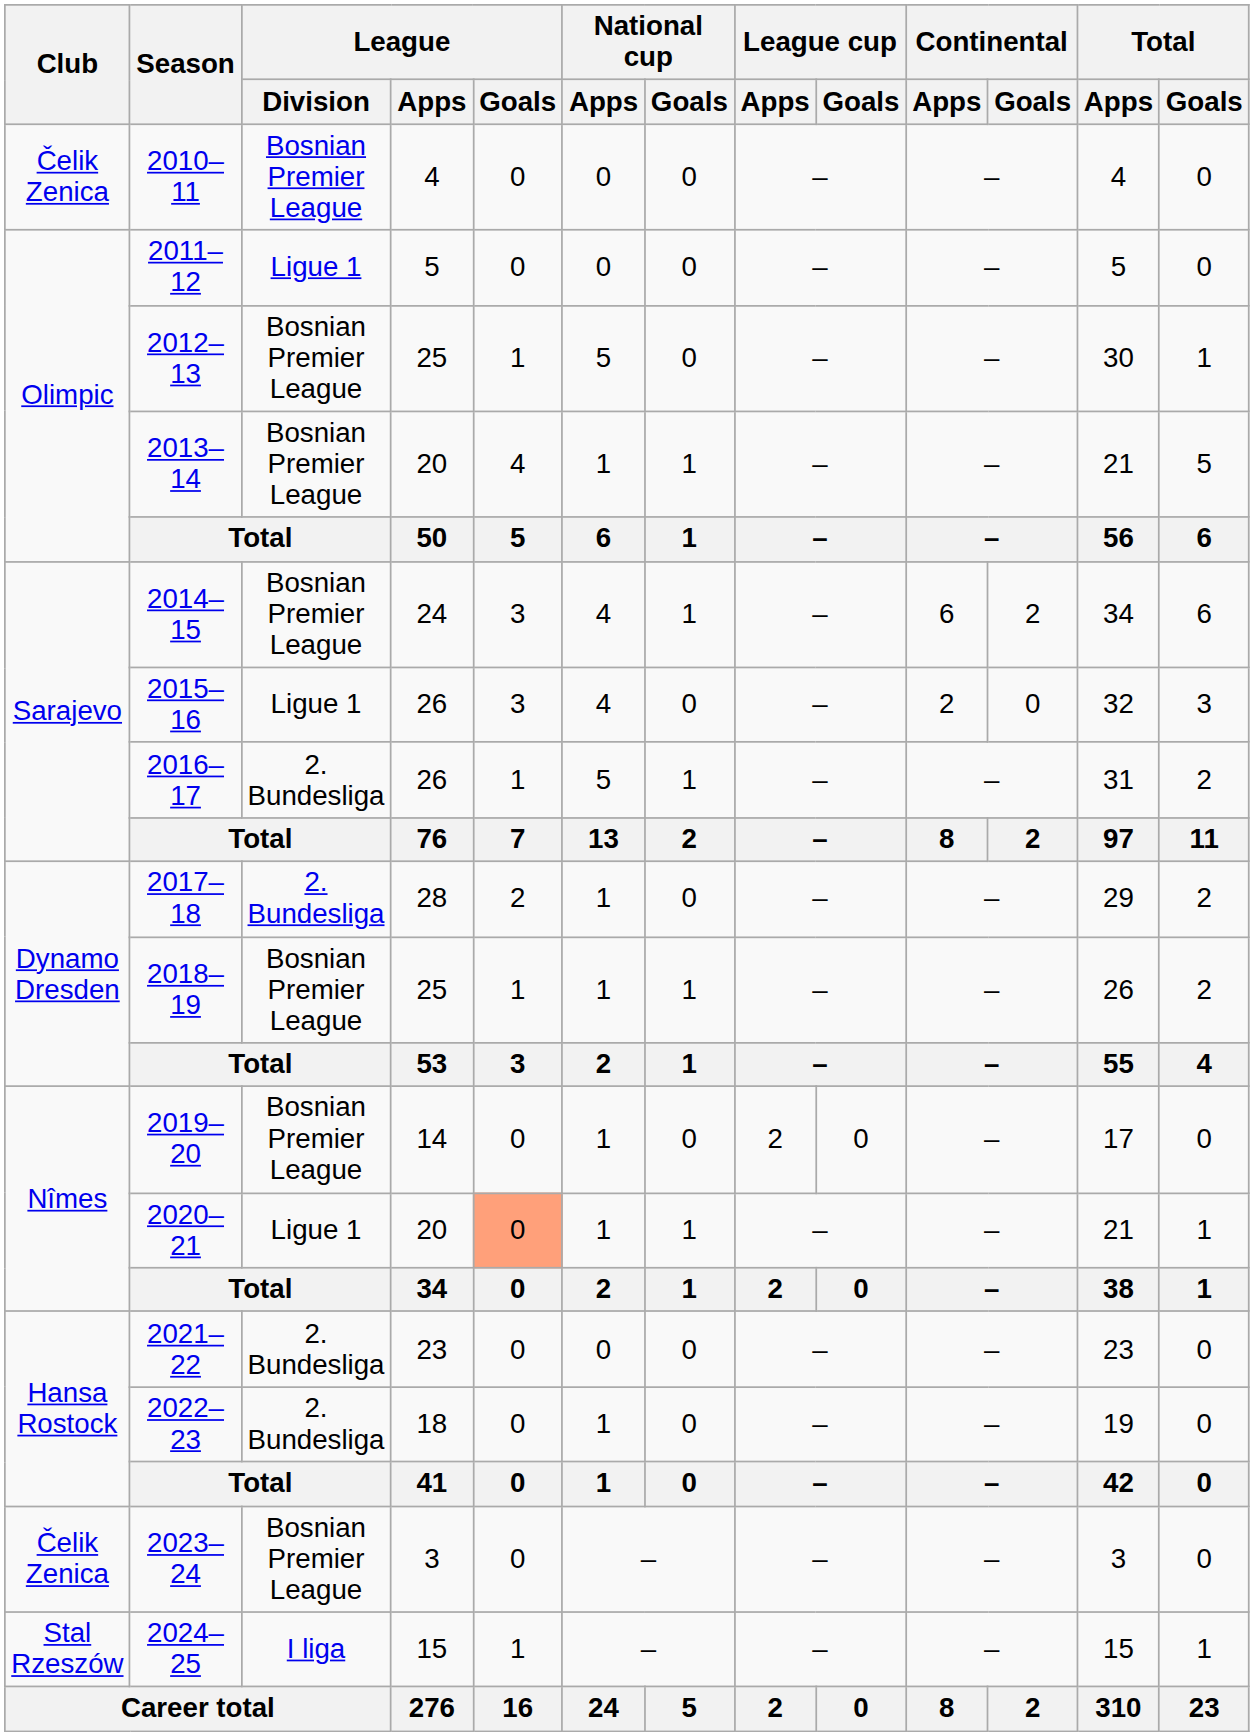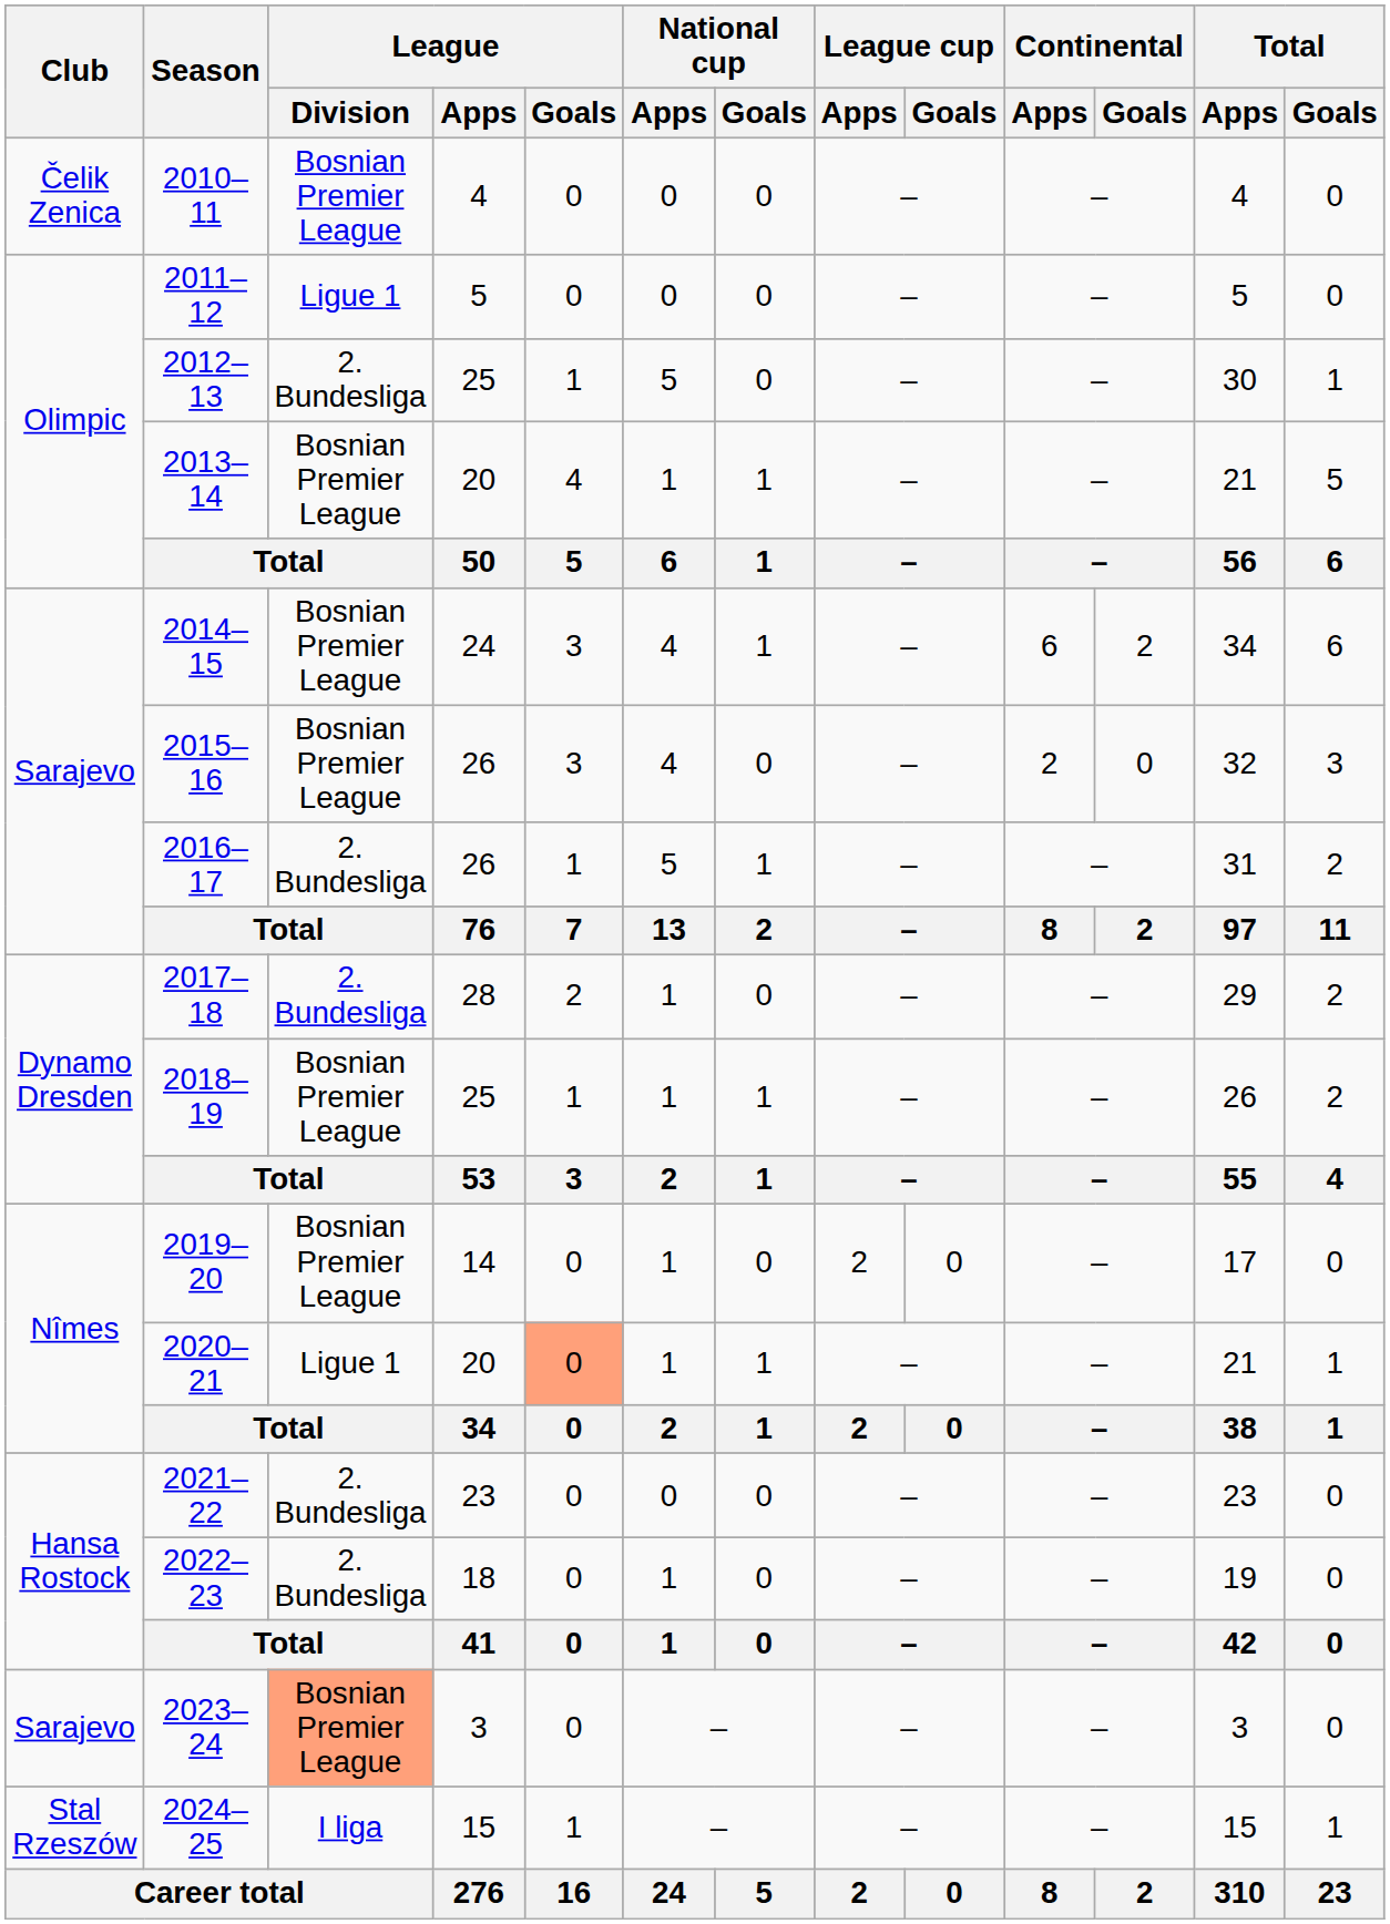 <table class="wikitable" style="text-align:center">
 <tr>
 <th rowspan=2>Club</th>
 <th rowspan=2>Season</th>
 <th colspan=3>League</th>
 <th colspan=2>National cup</th>
 <th colspan=2>League cup</th>
 <th colspan=2>Continental</th>
 <th colspan=2>Total</th>
 </tr>
 <tr>
 <th>Division</th>
 <th>Apps</th>
 <th>Goals</th>
 <th>Apps</th>
 <th>Goals</th>
 <th>Apps</th>
 <th>Goals</th>
 <th>Apps</th>
 <th>Goals</th>
 <th>Apps</th>
 <th>Goals</th>
 </tr>
 <tr>
 <td><a href='#'>Čelik Zenica</a></td>
 <td><a href='#'>2010–11</a></td>
 <td><a href='#'>Bosnian Premier League</a></td>
 <td>4</td>
 <td>0</td>
 <td>0</td>
 <td>0</td>
 <td colspan=2>–</td>
 <td colspan=2>–</td>
 <td>4</td>
 <td>0</td>
 </tr>
 <tr>
 <td rowspan=4><a href='#'>Olimpic</a></td>
 <td><a href='#'>2011–12</a></td>
 <td><a href='#'>Ligue 1</a></td>
 <td>5</td>
 <td>0</td>
 <td>0</td>
 <td>0</td>
 <td colspan=2>–</td>
 <td colspan=2>–</td>
 <td>5</td>
 <td>0</td>
 </tr>
 <tr>
 <td><a href='#'>2012–13</a></td>
-<td>Bosnian Premier League</td>
+<td>2. Bundesliga</td>
 <td>25</td>
 <td>1</td>
 <td>5</td>
 <td>0</td>
 <td colspan=2>–</td>
 <td colspan=2>–</td>
 <td>30</td>
 <td>1</td>
 </tr>
 <tr>
 <td><a href='#'>2013–14</a></td>
 <td>Bosnian Premier League</td>
 <td>20</td>
 <td>4</td>
 <td>1</td>
 <td>1</td>
 <td colspan=2>–</td>
 <td colspan=2>–</td>
 <td>21</td>
 <td>5</td>
 </tr>
 <tr>
 <th colspan=2>Total</th>
 <th>50</th>
 <th>5</th>
 <th>6</th>
 <th>1</th>
 <th colspan=2>–</th>
 <th colspan=2>–</th>
 <th>56</th>
 <th>6</th>
 </tr>
 <tr>
 <td rowspan=4><a href='#'>Sarajevo</a></td>
 <td><a href='#'>2014–15</a></td>
 <td>Bosnian Premier League</td>
 <td>24</td>
 <td>3</td>
 <td>4</td>
 <td>1</td>
 <td colspan=2>–</td>
 <td>6</td>
 <td>2</td>
 <td>34</td>
 <td>6</td>
 </tr>
 <tr>
 <td><a href='#'>2015–16</a></td>
-<td>Ligue 1</td>
+<td>Bosnian Premier League</td>
 <td>26</td>
 <td>3</td>
 <td>4</td>
 <td>0</td>
 <td colspan=2>–</td>
 <td>2</td>
 <td>0</td>
 <td>32</td>
 <td>3</td>
 </tr>
 <tr>
 <td><a href='#'>2016–17</a></td>
 <td>2. Bundesliga</td>
 <td>26</td>
 <td>1</td>
 <td>5</td>
 <td>1</td>
 <td colspan=2>–</td>
 <td colspan=2>–</td>
 <td>31</td>
 <td>2</td>
 </tr>
 <tr>
 <th colspan=2>Total</th>
 <th>76</th>
 <th>7</th>
 <th>13</th>
 <th>2</th>
 <th colspan=2>–</th>
 <th>8</th>
 <th>2</th>
 <th>97</th>
 <th>11</th>
 </tr>
 <tr>
 <td rowspan=3><a href='#'>Dynamo Dresden</a></td>
 <td><a href='#'>2017–18</a></td>
 <td><a href='#'>2. Bundesliga</a></td>
 <td>28</td>
 <td>2</td>
 <td>1</td>
 <td>0</td>
 <td colspan=2>–</td>
 <td colspan=2>–</td>
 <td>29</td>
 <td>2</td>
 </tr>
 <tr>
 <td><a href='#'>2018–19</a></td>
 <td>Bosnian Premier League</td>
 <td>25</td>
 <td>1</td>
 <td>1</td>
 <td>1</td>
 <td colspan=2>–</td>
 <td colspan=2>–</td>
 <td>26</td>
 <td>2</td>
 </tr>
 <tr>
 <th colspan=2>Total</th>
 <th>53</th>
 <th>3</th>
 <th>2</th>
 <th>1</th>
 <th colspan=2>–</th>
 <th colspan=2>–</th>
 <th>55</th>
 <th>4</th>
 </tr>
 <tr>
 <td rowspan=3><a href='#'>Nîmes</a></td>
 <td><a href='#'>2019–20</a></td>
 <td>Bosnian Premier League</td>
 <td>14</td>
 <td>0</td>
 <td>1</td>
 <td>0</td>
 <td>2</td>
 <td>0</td>
 <td colspan=2>–</td>
 <td>17</td>
 <td>0</td>
 </tr>
 <tr>
 <td><a href='#'>2020–21</a></td>
 <td>Ligue 1</td>
 <td>20</td>
 <td style="background: lightsalmon;">0</td>
 <td>1</td>
 <td>1</td>
 <td colspan=2>–</td>
 <td colspan=2>–</td>
 <td>21</td>
 <td>1</td>
 </tr>
 <tr>
 <th colspan=2>Total</th>
 <th>34</th>
 <th>0</th>
 <th>2</th>
 <th>1</th>
 <th>2</th>
 <th>0</th>
 <th colspan=2>–</th>
 <th>38</th>
 <th>1</th>
 </tr>
 <tr>
 <td rowspan=3><a href='#'>Hansa Rostock</a></td>
 <td><a href='#'>2021–22</a></td>
 <td>2. Bundesliga</td>
 <td>23</td>
 <td>0</td>
 <td>0</td>
 <td>0</td>
 <td colspan=2>–</td>
 <td colspan=2>–</td>
 <td>23</td>
 <td>0</td>
 </tr>
 <tr>
 <td><a href='#'>2022–23</a></td>
 <td>2. Bundesliga</td>
 <td>18</td>
 <td>0</td>
 <td>1</td>
 <td>0</td>
 <td colspan=2>–</td>
 <td colspan=2>–</td>
 <td>19</td>
 <td>0</td>
 </tr>
 <tr>
 <th colspan=2>Total</th>
 <th>41</th>
 <th>0</th>
 <th>1</th>
 <th>0</th>
 <th colspan=2>–</th>
 <th colspan=2>–</th>
 <th>42</th>
 <th>0</th>
 </tr>
 <tr>
-<td><a href='#'>Čelik Zenica</a></td>
+<td><a href='#'>Sarajevo</a></td>
 <td><a href='#'>2023–24</a></td>
-<td>Bosnian Premier League</td>
+<td style="background: lightsalmon;">Bosnian Premier League</td>
 <td>3</td>
 <td>0</td>
 <td colspan=2>–</td>
 <td colspan=2>–</td>
 <td colspan=2>–</td>
 <td>3</td>
 <td>0</td>
 </tr>
 <tr>
 <td><a href='#'>Stal Rzeszów</a></td>
 <td><a href='#'>2024–25</a></td>
 <td><a href='#'>I liga</a></td>
 <td>15</td>
 <td>1</td>
 <td colspan=2>–</td>
 <td colspan=2>–</td>
 <td colspan=2>–</td>
 <td>15</td>
 <td>1</td>
 </tr>
 <tr>
 <th colspan=3>Career total</th>
 <th>276</th>
 <th>16</th>
 <th>24</th>
 <th>5</th>
 <th>2</th>
 <th>0</th>
 <th>8</th>
 <th>2</th>
 <th>310</th>
 <th>23</th>
 </tr>
 </table>
